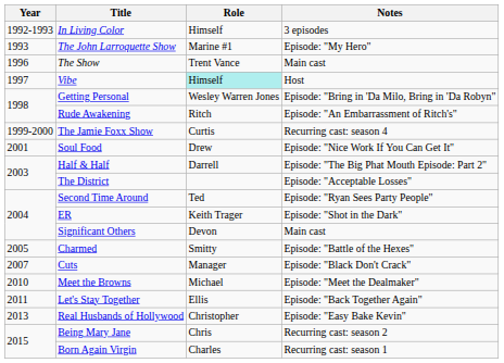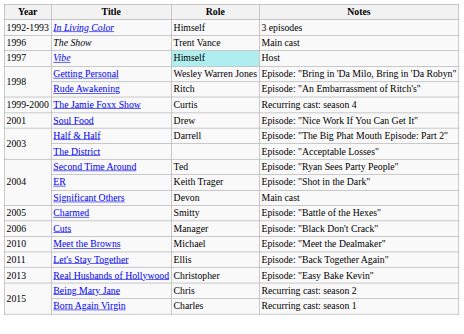 <table class="wikitable plainrowheaders sortable" style="margin-right: 0;">
 <tr>
 <th scope="col">Year</th>
 <th scope="col">Title</th>
 <th scope="col">Role</th>
 <th scope="col" class="unsortable">Notes</th>
 </tr>
 <tr>
 <td>1992-1993</td>
 <td><em><a href='#'>In Living Color</a></em></td>
 <td>Himself</td>
 <td>3 episodes</td>
-</tr>
-<tr>
-<td>1993</td>
-<td><em><a href='#'>The John Larroquette Show</a></em></td>
-<td>Marine #1</td>
-<td>Episode: "My Hero"</td>
 </tr>
 <tr>
 <td>1996</td>
 <td><em>The Show</em></td>
 <td>Trent Vance</td>
 <td>Main cast</td>
 </tr>
 <tr>
 <td>1997</td>
 <td><em><a href='#'>Vibe</a></td>
 <td style="background: paleturquoise;">Himself</td>
 <td>Host</td>
 </tr>
 <tr>
 <td rowspan=2>1998</td>
 <td></em><a href='#'>Getting Personal</a><em></td>
 <td>Wesley Warren Jones</td>
 <td>Episode: "Bring in 'Da Milo, Bring in 'Da Robyn"</td>
 </tr>
 <tr>
 <td></em><a href='#'>Rude Awakening</a><em></td>
 <td>Ritch</td>
 <td>Episode: "An Embarrassment of Ritch's"</td>
 </tr>
 <tr>
 <td>1999-2000</td>
 <td></em><a href='#'>The Jamie Foxx Show</a><em></td>
 <td>Curtis</td>
 <td>Recurring cast: season 4</td>
 </tr>
 <tr>
 <td>2001</td>
 <td></em><a href='#'>Soul Food</a><em></td>
 <td>Drew</td>
 <td>Episode: "Nice Work If You Can Get It"</td>
 </tr>
 <tr>
 <td rowspan=2>2003</td>
 <td></em><a href='#'>Half & Half</a><em></td>
 <td>Darrell</td>
 <td>Episode: "The Big Phat Mouth Episode: Part 2"</td>
 </tr>
 <tr>
 <td></em><a href='#'>The District</a><em></td>
 <td></td>
 <td>Episode: "Acceptable Losses"</td>
 </tr>
 <tr>
 <td rowspan=3>2004</td>
 <td></em><a href='#'>Second Time Around</a><em></td>
 <td>Ted</td>
 <td>Episode: "Ryan Sees Party People"</td>
 </tr>
 <tr>
 <td></em><a href='#'>ER</a><em></td>
 <td>Keith Trager</td>
 <td>Episode: "Shot in the Dark"</td>
 </tr>
 <tr>
 <td></em><a href='#'>Significant Others</a><em></td>
 <td>Devon</td>
 <td>Main cast</td>
 </tr>
 <tr>
 <td>2005</td>
 <td></em><a href='#'>Charmed</a><em></td>
 <td>Smitty</td>
 <td>Episode: "Battle of the Hexes"</td>
 </tr>
 <tr>
-<td>2007</td>
+<td>2006</td>
 <td></em><a href='#'>Cuts</a><em></td>
 <td>Manager</td>
 <td>Episode: "Black Don't Crack"</td>
 </tr>
 <tr>
 <td>2010</td>
 <td></em><a href='#'>Meet the Browns</a><em></td>
 <td>Michael</td>
 <td>Episode: "Meet the Dealmaker"</td>
 </tr>
 <tr>
 <td>2011</td>
 <td></em><a href='#'>Let's Stay Together</a><em></td>
 <td>Ellis</td>
 <td>Episode: "Back Together Again"</td>
 </tr>
 <tr>
 <td>2013</td>
 <td></em><a href='#'>Real Husbands of Hollywood</a><em></td>
 <td>Christopher</td>
 <td>Episode: "Easy Bake Kevin"</td>
 </tr>
 <tr>
 <td rowspan=3>2015</td>
 <td></em><a href='#'>Being Mary Jane</a><em></td>
 <td>Chris</td>
 <td>Recurring cast: season 2</td>
 </tr>
 <tr>
 <td></em><a href='#'>Born Again Virgin</a><em></td>
 <td>Charles</td>
 <td>Recurring cast: season 1</td>
 </tr>
 </table>
